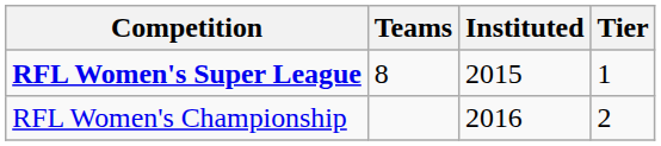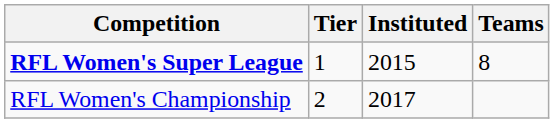 <table class="wikitable">
 <tr>
 <th>Competition</th>
+<th>Tier</th>
+<th>Instituted</th>
 <th>Teams</th>
-<th>Instituted</th>
-<th>Tier</th>
 </tr>
 <tr>
 <td><strong><a href='#'>RFL Women's Super League</a></strong></td>
+<td>1</td>
+<td>2015</td>
 <td>8</td>
-<td>2015</td>
-<td>1</td>
 </tr>
 <tr>
 <td><a href='#'>RFL Women's Championship</a></td>
+<td>2</td>
+<td>2017</td>
 <td></td>
-<td>2016</td>
-<td>2</td>
 </tr>
 </table>
